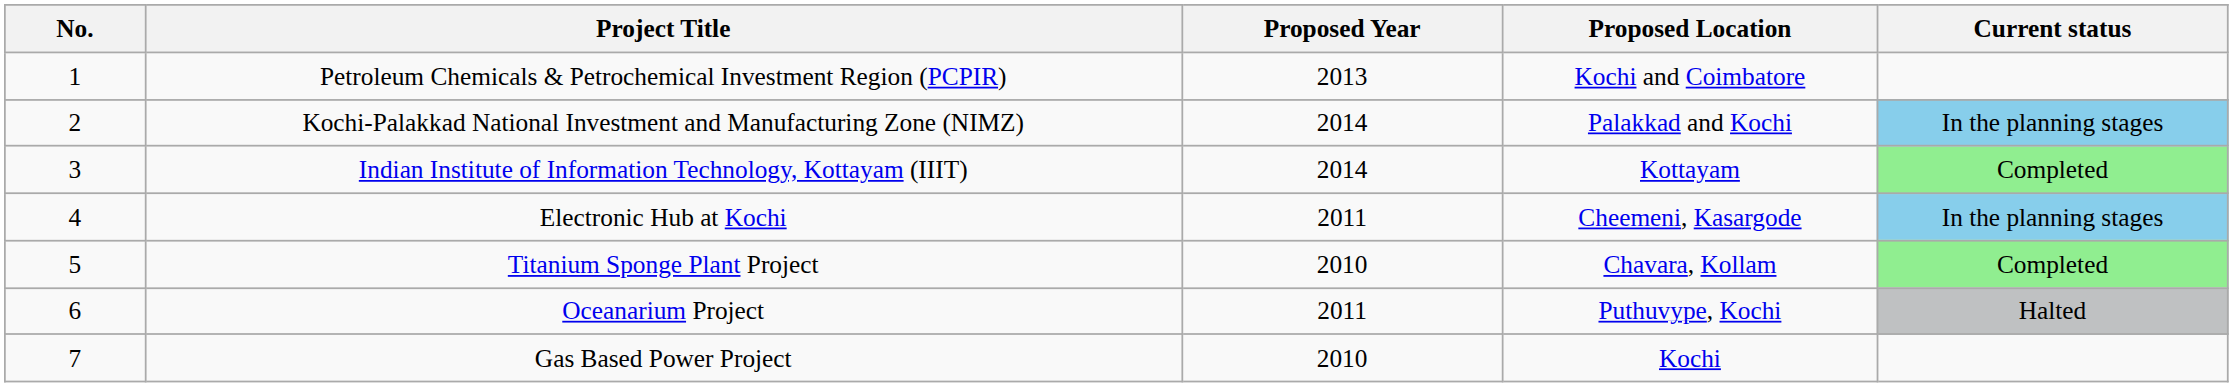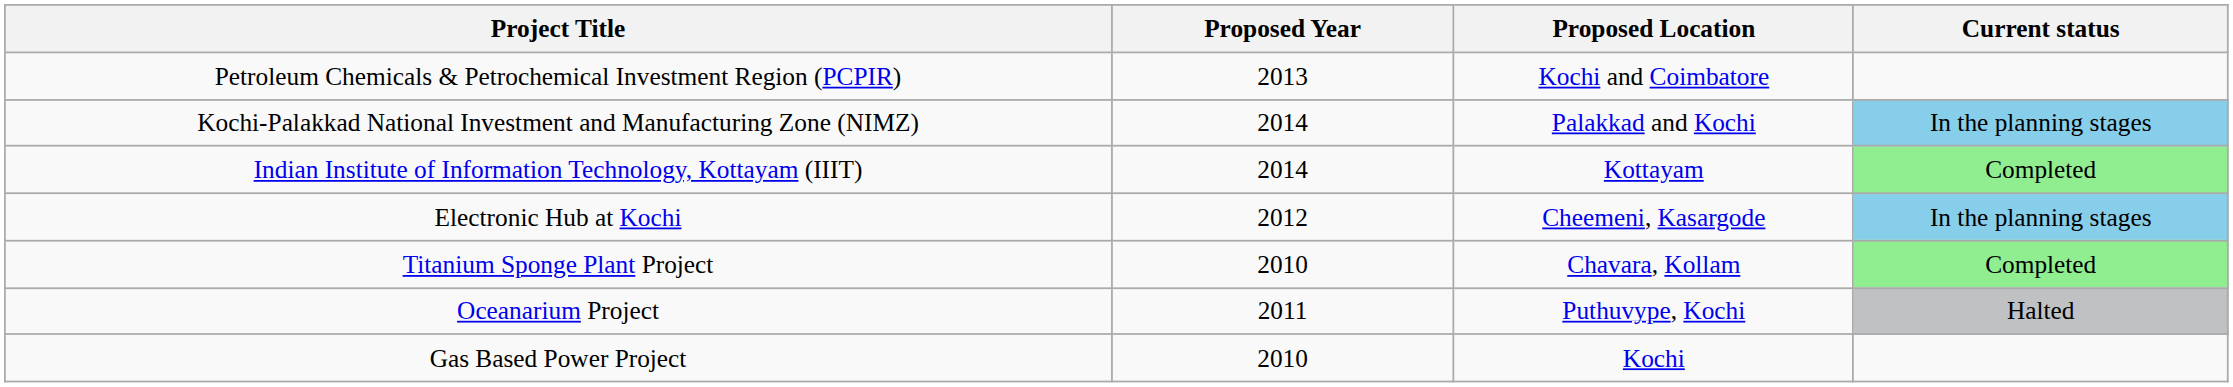 <table class="wikitable" style="text-align:center; line-height:20px; font-size:90%; width:100%;">
 <tr>
-<th width=10px>No.</th>
 <th width=200px>Project Title</th>
 <th width=10px>Proposed Year</th>
 <th width=10px>Proposed Location</th>
 <th width=30px>Current status</th>
 </tr>
 <tr>
-<td>1</td>
 <td>Petroleum Chemicals & Petrochemical Investment Region (<a href='#'>PCPIR</a>)</td>
 <td>2013</td>
 <td><a href='#'>Kochi</a> and <a href='#'>Coimbatore</a></td>
 <td></td>
 </tr>
 <tr>
-<td>2</td>
 <td>Kochi-Palakkad National Investment and Manufacturing Zone (NIMZ)</td>
 <td>2014</td>
 <td><a href='#'>Palakkad</a> and <a href='#'>Kochi</a></td>
 <td style="background:skyblue;">In the planning stages</td>
 </tr>
 <tr>
-<td>3</td>
 <td><a href='#'>Indian Institute of Information Technology, Kottayam</a> (IIIT)</td>
 <td>2014</td>
 <td><a href='#'>Kottayam</a></td>
 <td style="background:lightgreen;">Completed</td>
 </tr>
 <tr>
-<td>4</td>
 <td>Electronic Hub at <a href='#'>Kochi</a></td>
-<td>2011</td>
+<td>2012</td>
 <td><a href='#'>Cheemeni</a>, <a href='#'>Kasargode</a></td>
 <td style="background:skyblue;">In the planning stages</td>
 </tr>
 <tr>
-<td>5</td>
 <td><a href='#'>Titanium Sponge Plant</a> Project</td>
 <td>2010</td>
 <td><a href='#'>Chavara</a>, <a href='#'>Kollam</a></td>
 <td style="background:lightgreen;">Completed</td>
 </tr>
 <tr>
-<td>6</td>
 <td><a href='#'>Oceanarium</a> Project</td>
 <td>2011</td>
 <td><a href='#'>Puthuvype</a>, <a href='#'>Kochi</a></td>
 <td style="background:#BFC1C2;">Halted</td>
 </tr>
 <tr>
-<td>7</td>
 <td>Gas Based Power Project</td>
 <td>2010</td>
 <td><a href='#'>Kochi</a></td>
 <td></td>
 </tr>
 </table>
